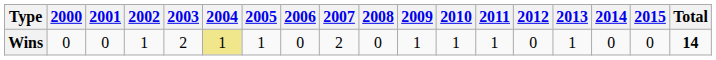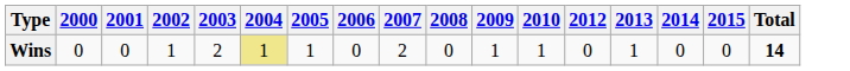 <table class="wikitable">
 <tr>
 <th scope="col">Type</th>
 <th scope="col"><a href='#'>2000</a></th>
 <th scope="col"><a href='#'>2001</a></th>
 <th scope="col"><a href='#'>2002</a></th>
 <th scope="col"><a href='#'>2003</a></th>
 <th scope="col"><a href='#'>2004</a></th>
 <th scope="col"><a href='#'>2005</a></th>
 <th scope="col"><a href='#'>2006</a></th>
 <th scope="col"><a href='#'>2007</a></th>
 <th scope="col"><a href='#'>2008</a></th>
 <th scope="col"><a href='#'>2009</a></th>
 <th scope="col"><a href='#'>2010</a></th>
-<th scope="col"><a href='#'>2011</a></th>
 <th scope="col"><a href='#'>2012</a></th>
 <th scope="col"><a href='#'>2013</a></th>
 <th scope="col"><a href='#'>2014</a></th>
 <th scope="col"><a href='#'>2015</a></th>
 <th scope="col">Total</th>
 </tr>
 <tr align=center>
 <th>Wins</th>
 <td>0</td>
 <td>0</td>
 <td>1</td>
 <td>2</td>
 <td style="background: khaki;">1</td>
 <td>1</td>
 <td>0</td>
 <td>2</td>
 <td>0</td>
 <td>1</td>
 <td>1</td>
-<td>1</td>
 <td>0</td>
 <td>1</td>
 <td>0</td>
 <td>0</td>
 <td><strong>14</strong></td>
 </tr>
 </table>
